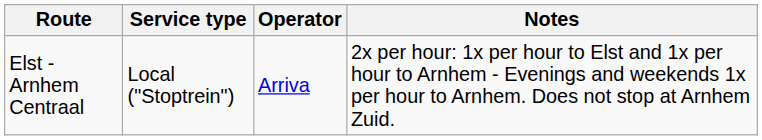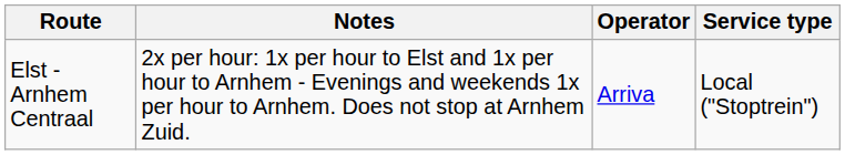 <table class="wikitable">
 <tr>
 <th>Route</th>
+<th>Notes</th>
+<th>Operator</th>
 <th>Service type</th>
-<th>Operator</th>
-<th>Notes</th>
 </tr>
 <tr>
 <td>Elst - Arnhem Centraal</td>
+<td>2x per hour: 1x per hour to Elst and 1x per hour to Arnhem - Evenings and weekends 1x per hour to Arnhem. Does not stop at Arnhem Zuid.</td>
+<td><a href='#'>Arriva</a></td>
 <td>Local ("Stoptrein")</td>
-<td><a href='#'>Arriva</a></td>
-<td>2x per hour: 1x per hour to Elst and 1x per hour to Arnhem - Evenings and weekends 1x per hour to Arnhem. Does not stop at Arnhem Zuid.</td>
 </tr>
 </table>
